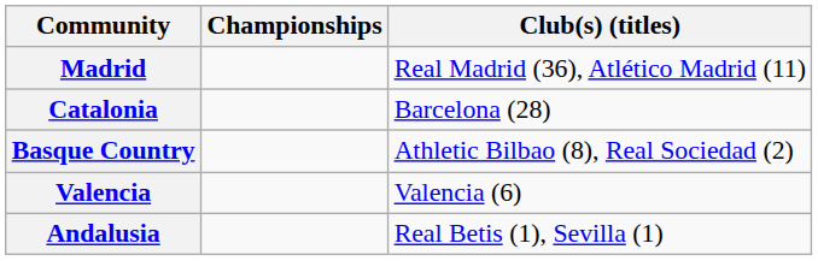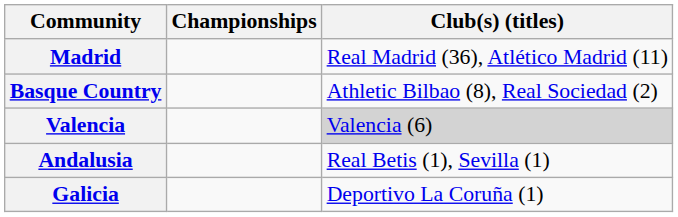 <table class="sortable plainrowheaders wikitable">
 <tr>
 <th scope=col>Community</th>
 <th scope=col>Championships</th>
 <th scope=col class=unsortable>Club(s) (titles)</th>
 </tr>
 <tr>
 <th scope=row><a href='#'>Madrid</a></th>
 <td></td>
 <td><a href='#'>Real Madrid</a> (36), <a href='#'>Atlético Madrid</a> (11)</td>
 </tr>
 <tr>
-<th scope=row><a href='#'>Catalonia</a></th>
-<td></td>
-<td><a href='#'>Barcelona</a> (28)</td>
-</tr>
-<tr>
 <th scope=row><a href='#'>Basque Country</a></th>
 <td></td>
 <td><a href='#'>Athletic Bilbao</a> (8), <a href='#'>Real Sociedad</a> (2)</td>
 </tr>
 <tr>
 <th scope=row><a href='#'>Valencia</a></th>
 <td></td>
-<td><a href='#'>Valencia</a> (6)</td>
+<td style="background: lightgrey;"><a href='#'>Valencia</a> (6)</td>
 </tr>
 <tr>
 <th scope=row><a href='#'>Andalusia</a></th>
 <td></td>
 <td><a href='#'>Real Betis</a> (1), <a href='#'>Sevilla</a> (1)</td>
 </tr>
+<tr>
+<th scope=row><a href='#'>Galicia</a></th>
+<td></td>
+<td><a href='#'>Deportivo La Coruña</a> (1)</td>
+</tr>
 </table>
